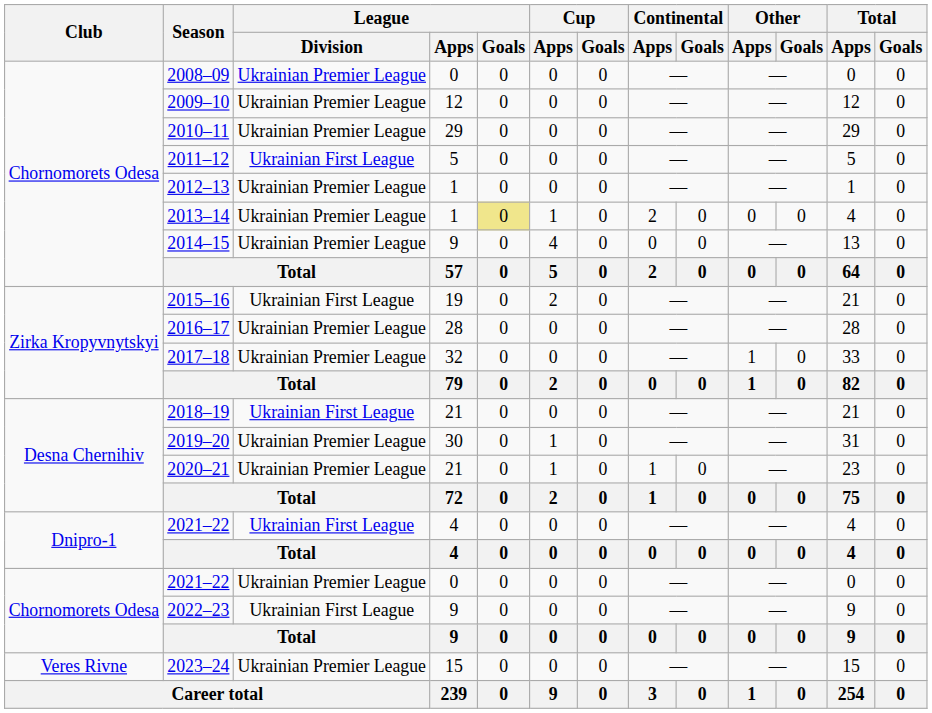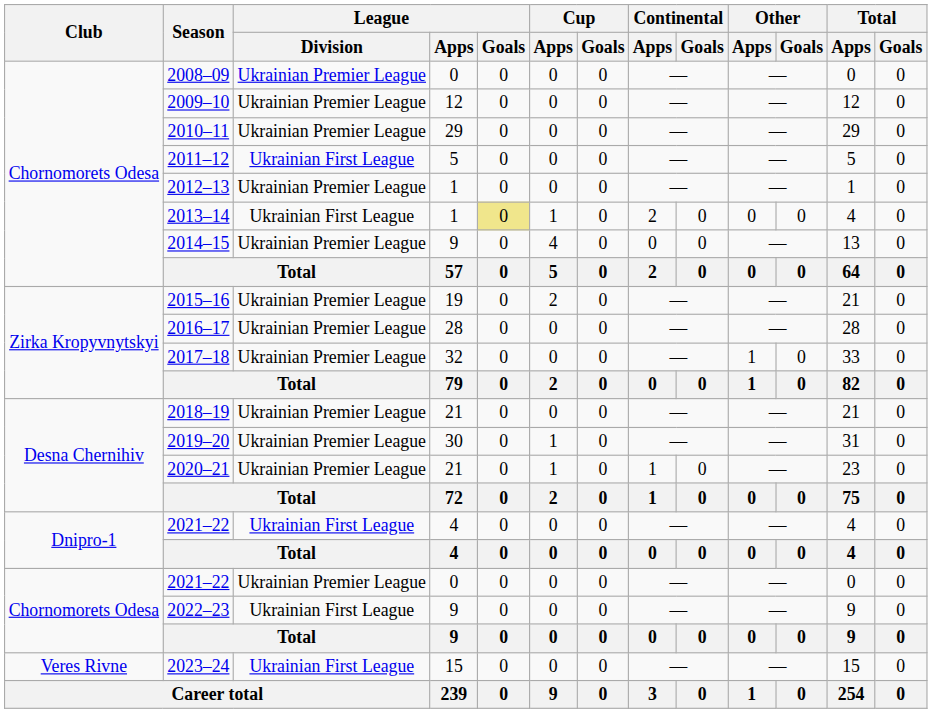 <table class="wikitable" style="text-align:center">
 <tr>
 <th rowspan="2">Club</th>
 <th rowspan="2">Season</th>
 <th colspan="3">League</th>
 <th colspan="2">Cup</th>
 <th colspan="2">Continental</th>
 <th colspan="2">Other</th>
 <th colspan="2">Total</th>
 </tr>
 <tr>
 <th>Division</th>
 <th>Apps</th>
 <th>Goals</th>
 <th>Apps</th>
 <th>Goals</th>
 <th>Apps</th>
 <th>Goals</th>
 <th>Apps</th>
 <th>Goals</th>
 <th>Apps</th>
 <th>Goals</th>
 </tr>
 <tr>
 <td rowspan="8"><a href='#'>Chornomorets Odesa</a></td>
 <td><a href='#'>2008–09</a></td>
 <td><a href='#'>Ukrainian Premier League</a></td>
 <td>0</td>
 <td>0</td>
 <td>0</td>
 <td>0</td>
 <td colspan="2">—</td>
 <td colspan="2">—</td>
 <td>0</td>
 <td>0</td>
 </tr>
 <tr>
 <td><a href='#'>2009–10</a></td>
 <td>Ukrainian Premier League</td>
 <td>12</td>
 <td>0</td>
 <td>0</td>
 <td>0</td>
 <td colspan="2">—</td>
 <td colspan="2">—</td>
 <td>12</td>
 <td>0</td>
 </tr>
 <tr>
 <td><a href='#'>2010–11</a></td>
 <td>Ukrainian Premier League</td>
 <td>29</td>
 <td>0</td>
 <td>0</td>
 <td>0</td>
 <td colspan="2">—</td>
 <td colspan="2">—</td>
 <td>29</td>
 <td>0</td>
 </tr>
 <tr>
 <td><a href='#'>2011–12</a></td>
 <td><a href='#'>Ukrainian First League</a></td>
 <td>5</td>
 <td>0</td>
 <td>0</td>
 <td>0</td>
 <td colspan="2">—</td>
 <td colspan="2">—</td>
 <td>5</td>
 <td>0</td>
 </tr>
 <tr>
 <td><a href='#'>2012–13</a></td>
 <td>Ukrainian Premier League</td>
 <td>1</td>
 <td>0</td>
 <td>0</td>
 <td>0</td>
 <td colspan="2">—</td>
 <td colspan="2">—</td>
 <td>1</td>
 <td>0</td>
 </tr>
 <tr>
 <td><a href='#'>2013–14</a></td>
-<td>Ukrainian Premier League</td>
+<td>Ukrainian First League</td>
 <td>1</td>
 <td style="background: khaki;">0</td>
 <td>1</td>
 <td>0</td>
 <td>2</td>
 <td>0</td>
 <td>0</td>
 <td>0</td>
 <td>4</td>
 <td>0</td>
 </tr>
 <tr>
 <td><a href='#'>2014–15</a></td>
 <td>Ukrainian Premier League</td>
 <td>9</td>
 <td>0</td>
 <td>4</td>
 <td>0</td>
 <td>0</td>
 <td>0</td>
 <td colspan="2">—</td>
 <td>13</td>
 <td>0</td>
 </tr>
 <tr>
 <th colspan="2">Total</th>
 <th>57</th>
 <th>0</th>
 <th>5</th>
 <th>0</th>
 <th>2</th>
 <th>0</th>
 <th>0</th>
 <th>0</th>
 <th>64</th>
 <th>0</th>
 </tr>
 <tr>
 <td rowspan="4"><a href='#'>Zirka Kropyvnytskyi</a></td>
 <td><a href='#'>2015–16</a></td>
-<td>Ukrainian First League</td>
+<td>Ukrainian Premier League</td>
 <td>19</td>
 <td>0</td>
 <td>2</td>
 <td>0</td>
 <td colspan="2">—</td>
 <td colspan="2">—</td>
 <td>21</td>
 <td>0</td>
 </tr>
 <tr>
 <td><a href='#'>2016–17</a></td>
 <td>Ukrainian Premier League</td>
 <td>28</td>
 <td>0</td>
 <td>0</td>
 <td>0</td>
 <td colspan="2">—</td>
 <td colspan="2">—</td>
 <td>28</td>
 <td>0</td>
 </tr>
 <tr>
 <td><a href='#'>2017–18</a></td>
 <td>Ukrainian Premier League</td>
 <td>32</td>
 <td>0</td>
 <td>0</td>
 <td>0</td>
 <td colspan="2">—</td>
 <td>1</td>
 <td>0</td>
 <td>33</td>
 <td>0</td>
 </tr>
 <tr>
 <th colspan="2">Total</th>
 <th>79</th>
 <th>0</th>
 <th>2</th>
 <th>0</th>
 <th>0</th>
 <th>0</th>
 <th>1</th>
 <th>0</th>
 <th>82</th>
 <th>0</th>
 </tr>
 <tr>
 <td rowspan="4"><a href='#'>Desna Chernihiv</a></td>
 <td><a href='#'>2018–19</a></td>
-<td><a href='#'>Ukrainian First League</a></td>
+<td>Ukrainian Premier League</td>
 <td>21</td>
 <td>0</td>
 <td>0</td>
 <td>0</td>
 <td colspan="2">—</td>
 <td colspan="2">—</td>
 <td>21</td>
 <td>0</td>
 </tr>
 <tr>
 <td><a href='#'>2019–20</a></td>
 <td>Ukrainian Premier League</td>
 <td>30</td>
 <td>0</td>
 <td>1</td>
 <td>0</td>
 <td colspan="2">—</td>
 <td colspan="2">—</td>
 <td>31</td>
 <td>0</td>
 </tr>
 <tr>
 <td><a href='#'>2020–21</a></td>
 <td>Ukrainian Premier League</td>
 <td>21</td>
 <td>0</td>
 <td>1</td>
 <td>0</td>
 <td>1</td>
 <td>0</td>
 <td colspan="2">—</td>
 <td>23</td>
 <td>0</td>
 </tr>
 <tr>
 <th colspan="2">Total</th>
 <th>72</th>
 <th>0</th>
 <th>2</th>
 <th>0</th>
 <th>1</th>
 <th>0</th>
 <th>0</th>
 <th>0</th>
 <th>75</th>
 <th>0</th>
 </tr>
 <tr>
 <td rowspan="2"><a href='#'>Dnipro-1</a></td>
 <td><a href='#'>2021–22</a></td>
 <td><a href='#'>Ukrainian First League</a></td>
 <td>4</td>
 <td>0</td>
 <td>0</td>
 <td>0</td>
 <td colspan="2">—</td>
 <td colspan="2">—</td>
 <td>4</td>
 <td>0</td>
 </tr>
 <tr>
 <th colspan="2">Total</th>
 <th>4</th>
 <th>0</th>
 <th>0</th>
 <th>0</th>
 <th>0</th>
 <th>0</th>
 <th>0</th>
 <th>0</th>
 <th>4</th>
 <th>0</th>
 </tr>
 <tr>
 <td rowspan="3"><a href='#'>Chornomorets Odesa</a></td>
 <td><a href='#'>2021–22</a></td>
 <td>Ukrainian Premier League</td>
 <td>0</td>
 <td>0</td>
 <td>0</td>
 <td>0</td>
 <td colspan="2">—</td>
 <td colspan="2">—</td>
 <td>0</td>
 <td>0</td>
 </tr>
 <tr>
 <td><a href='#'>2022–23</a></td>
 <td>Ukrainian First League</td>
 <td>9</td>
 <td>0</td>
 <td>0</td>
 <td>0</td>
 <td colspan="2">—</td>
 <td colspan="2">—</td>
 <td>9</td>
 <td>0</td>
 </tr>
 <tr>
 <th colspan="2">Total</th>
 <th>9</th>
 <th>0</th>
 <th>0</th>
 <th>0</th>
 <th>0</th>
 <th>0</th>
 <th>0</th>
 <th>0</th>
 <th>9</th>
 <th>0</th>
 </tr>
 <tr>
 <td rowspan="1"><a href='#'>Veres Rivne</a></td>
 <td><a href='#'>2023–24</a></td>
-<td>Ukrainian Premier League</td>
+<td><a href='#'>Ukrainian First League</a></td>
 <td>15</td>
 <td>0</td>
 <td>0</td>
 <td>0</td>
 <td colspan="2">—</td>
 <td colspan="2">—</td>
 <td>15</td>
 <td>0</td>
 </tr>
 <tr>
 <th colspan="3">Career total</th>
 <th>239</th>
 <th>0</th>
 <th>9</th>
 <th>0</th>
 <th>3</th>
 <th>0</th>
 <th>1</th>
 <th>0</th>
 <th>254</th>
 <th>0</th>
 </tr>
 </table>
